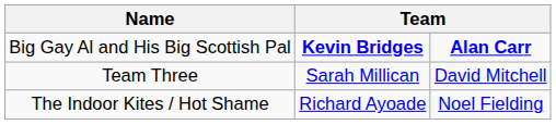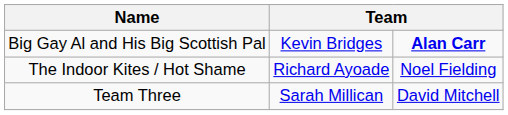 <table class="wikitable" style="text-align:center">
 <tr>
 <th scope="col">Name</th>
 <th colspan=2>Team</th>
 </tr>
 <tr>
 <td>Big Gay Al and His Big Scottish Pal</td>
-<td><strong><a href='#'>Kevin Bridges</a></strong></td>
+<td><a href='#'>Kevin Bridges</a></td>
 <td><strong><a href='#'>Alan Carr</a></strong></td>
+</tr>
+<tr>
+<td>The Indoor Kites / Hot Shame</td>
+<td><a href='#'>Richard Ayoade</a></td>
+<td><a href='#'>Noel Fielding</a></td>
 </tr>
 <tr>
 <td>Team Three</td>
 <td><a href='#'>Sarah Millican</a></td>
 <td><a href='#'>David Mitchell</a></td>
 </tr>
-<tr>
-<td>The Indoor Kites / Hot Shame</td>
-<td><a href='#'>Richard Ayoade</a></td>
-<td><a href='#'>Noel Fielding</a></td>
-</tr>
 </table>
